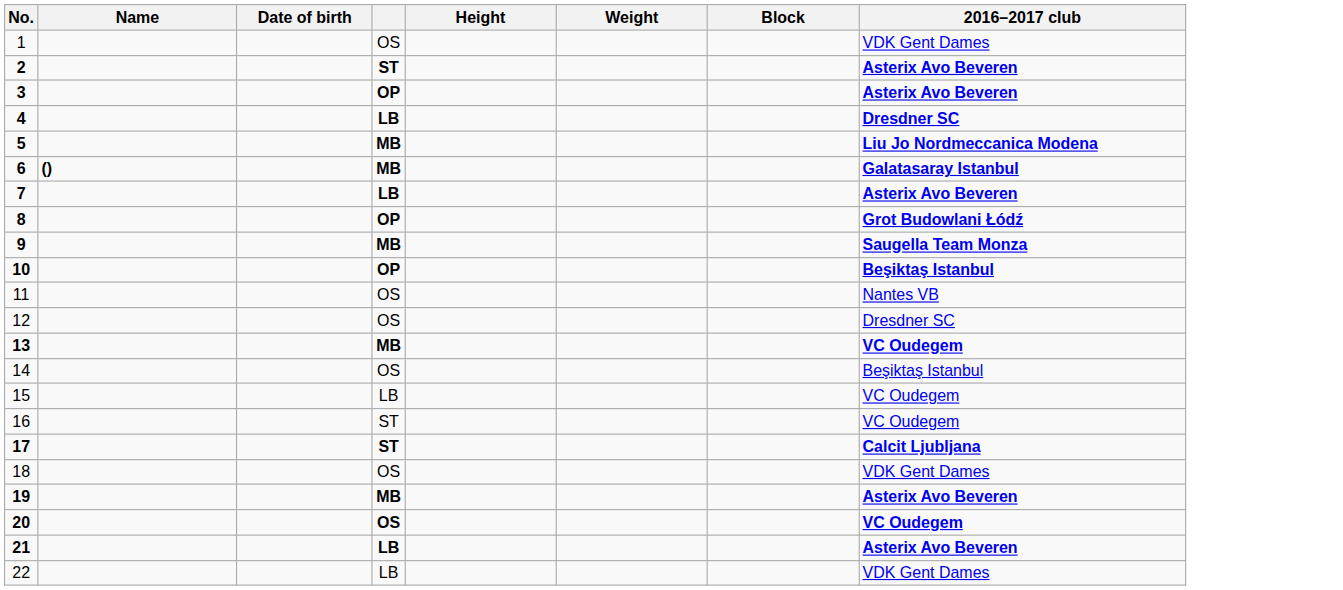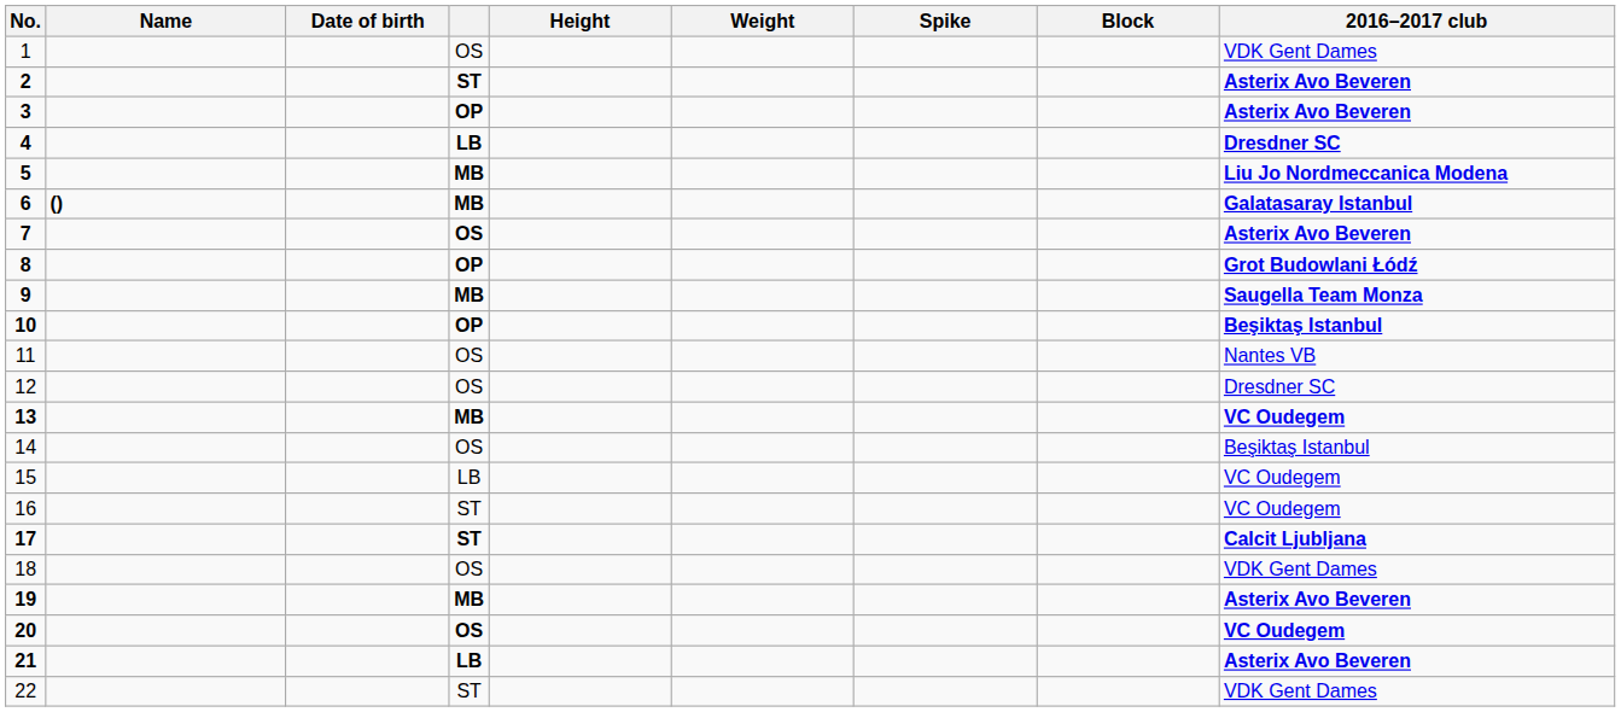 <table class="wikitable sortable" style="font-size:90%; text-align:center;">
 <tr>
 <th>No.</th>
 <th style="width:12em">Name</th>
 <th style="width:8em">Date of birth</th>
 <th></th>
 <th style="width:9em">Height</th>
 <th style="width:9em">Weight</th>
+<th style="width:9em">Spike</th>
 <th style="width:9em">Block</th>
 <th style="width:20em">2016–2017 club</th>
 </tr>
 <tr>
 <td>1</td>
 <td align=left></td>
 <td align=right></td>
 <td>OS</td>
+<td></td>
 <td></td>
 <td></td>
 <td></td>
 <td align=left> <a href='#'>VDK Gent Dames</a></td>
 </tr>
 <tr style="font-weight:bold;">
 <td>2</td>
 <td align=left></td>
 <td align=right></td>
 <td>ST</td>
 <td></td>
 <td></td>
 <td></td>
+<td></td>
 <td align=left> <a href='#'>Asterix Avo Beveren</a></td>
 </tr>
 <tr style="font-weight:bold;">
 <td>3</td>
 <td align=left></td>
 <td align=right></td>
 <td>OP</td>
+<td></td>
 <td></td>
 <td></td>
 <td></td>
 <td align=left> <a href='#'>Asterix Avo Beveren</a></td>
 </tr>
 <tr style="font-weight:bold;">
 <td>4</td>
 <td align=left></td>
 <td align=right></td>
 <td>LB</td>
 <td></td>
 <td></td>
 <td></td>
+<td></td>
 <td align=left> <a href='#'>Dresdner SC</a></td>
 </tr>
 <tr style="font-weight:bold;">
 <td>5</td>
 <td align=left></td>
 <td align=right></td>
 <td>MB</td>
+<td></td>
 <td></td>
 <td></td>
 <td></td>
 <td align=left> <a href='#'>Liu Jo Nordmeccanica Modena</a></td>
 </tr>
 <tr style="font-weight:bold;">
 <td>6</td>
 <td align=left> ()</td>
 <td align=right></td>
 <td>MB</td>
 <td></td>
 <td></td>
 <td></td>
+<td></td>
 <td align=left> <a href='#'>Galatasaray Istanbul</a></td>
 </tr>
 <tr style="font-weight:bold;">
 <td>7</td>
 <td align=left></td>
 <td align=right></td>
-<td>LB</td>
+<td>OS</td>
+<td></td>
 <td></td>
 <td></td>
 <td></td>
 <td align=left> <a href='#'>Asterix Avo Beveren</a></td>
 </tr>
 <tr style="font-weight:bold;">
 <td>8</td>
 <td align=left></td>
 <td align=right></td>
 <td>OP</td>
 <td></td>
 <td></td>
 <td></td>
+<td></td>
 <td align=left> <a href='#'>Grot Budowlani Łódź</a></td>
 </tr>
 <tr style="font-weight:bold;">
 <td>9</td>
 <td align=left></td>
 <td align=right></td>
 <td>MB</td>
+<td></td>
 <td></td>
 <td></td>
 <td></td>
 <td align=left> <a href='#'>Saugella Team Monza</a></td>
 </tr>
 <tr style="font-weight:bold;">
 <td>10</td>
 <td align=left></td>
 <td align=right></td>
 <td>OP</td>
 <td></td>
 <td></td>
 <td></td>
+<td></td>
 <td align=left> <a href='#'>Beşiktaş Istanbul</a></td>
 </tr>
 <tr>
 <td>11</td>
 <td align=left></td>
 <td align=right></td>
 <td>OS</td>
+<td></td>
 <td></td>
 <td></td>
 <td></td>
 <td align=left> <a href='#'>Nantes VB</a></td>
 </tr>
 <tr>
 <td>12</td>
 <td align=left></td>
 <td align=right></td>
 <td>OS</td>
 <td></td>
 <td></td>
 <td></td>
+<td></td>
 <td align=left> <a href='#'>Dresdner SC</a></td>
 </tr>
 <tr style="font-weight:bold;">
 <td>13</td>
 <td align=left></td>
 <td align=right></td>
 <td>MB</td>
+<td></td>
 <td></td>
 <td></td>
 <td></td>
 <td align=left> <a href='#'>VC Oudegem</a></td>
 </tr>
 <tr>
 <td>14</td>
 <td align=left></td>
 <td align=right></td>
 <td>OS</td>
 <td></td>
 <td></td>
 <td></td>
+<td></td>
 <td align=left> <a href='#'>Beşiktaş Istanbul</a></td>
 </tr>
 <tr>
 <td>15</td>
 <td align=left></td>
 <td align=right></td>
 <td>LB</td>
+<td></td>
 <td></td>
 <td></td>
 <td></td>
 <td align=left> <a href='#'>VC Oudegem</a></td>
 </tr>
 <tr>
 <td>16</td>
 <td align=left></td>
 <td align=right></td>
 <td>ST</td>
 <td></td>
 <td></td>
 <td></td>
+<td></td>
 <td align=left> <a href='#'>VC Oudegem</a></td>
 </tr>
 <tr style="font-weight:bold;">
 <td>17</td>
 <td align=left></td>
 <td align=right></td>
 <td>ST</td>
+<td></td>
 <td></td>
 <td></td>
 <td></td>
 <td align=left> <a href='#'>Calcit Ljubljana</a></td>
 </tr>
 <tr>
 <td>18</td>
 <td align=left></td>
 <td align=right></td>
 <td>OS</td>
 <td></td>
 <td></td>
 <td></td>
+<td></td>
 <td align=left> <a href='#'>VDK Gent Dames</a></td>
 </tr>
 <tr style="font-weight:bold;">
 <td>19</td>
 <td align=left></td>
 <td align=right></td>
 <td>MB</td>
+<td></td>
 <td></td>
 <td></td>
 <td></td>
 <td align=left> <a href='#'>Asterix Avo Beveren</a></td>
 </tr>
 <tr style="font-weight:bold;">
 <td>20</td>
 <td align=left></td>
 <td align=right></td>
 <td>OS</td>
 <td></td>
 <td></td>
 <td></td>
+<td></td>
 <td align=left> <a href='#'>VC Oudegem</a></td>
 </tr>
 <tr style="font-weight:bold;">
 <td>21</td>
 <td align=left></td>
 <td align=right></td>
 <td>LB</td>
 <td></td>
 <td></td>
 <td></td>
+<td></td>
 <td align=left> <a href='#'>Asterix Avo Beveren</a></td>
 </tr>
 <tr>
 <td>22</td>
 <td align=left></td>
 <td align=right></td>
-<td>LB</td>
+<td>ST</td>
+<td></td>
 <td></td>
 <td></td>
 <td></td>
 <td align=left> <a href='#'>VDK Gent Dames</a></td>
 </tr>
 </table>
